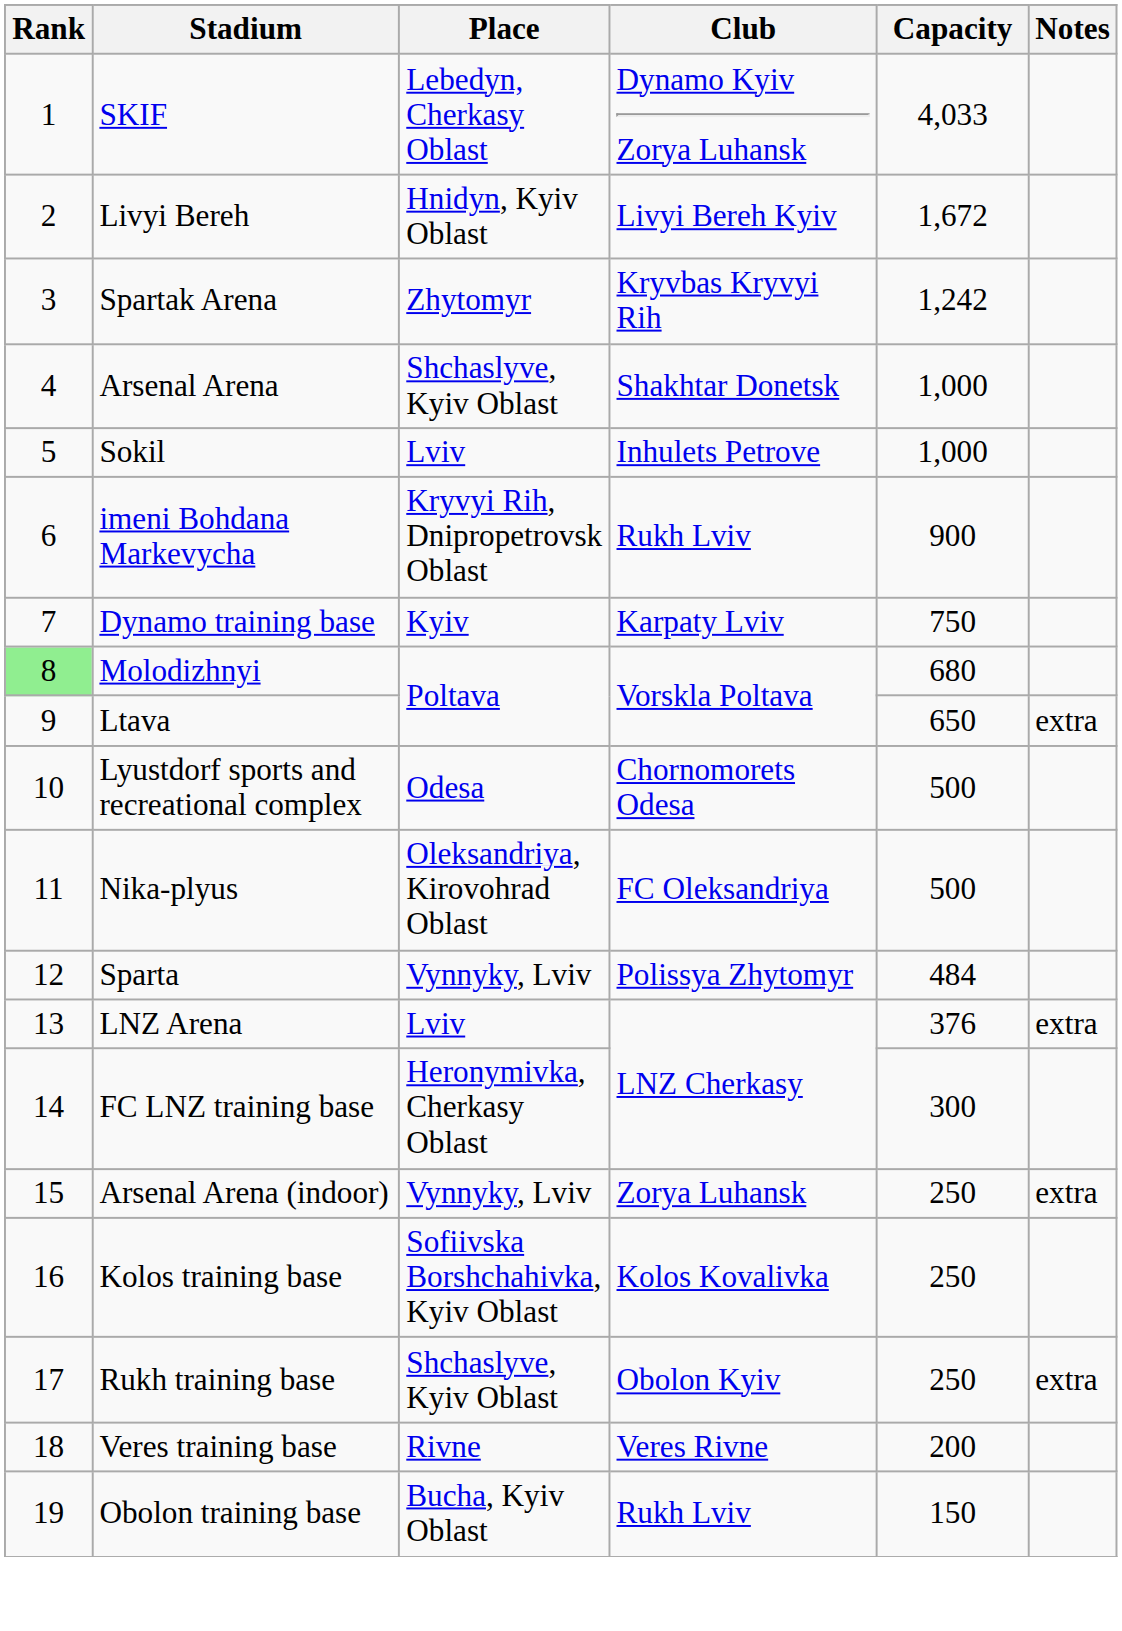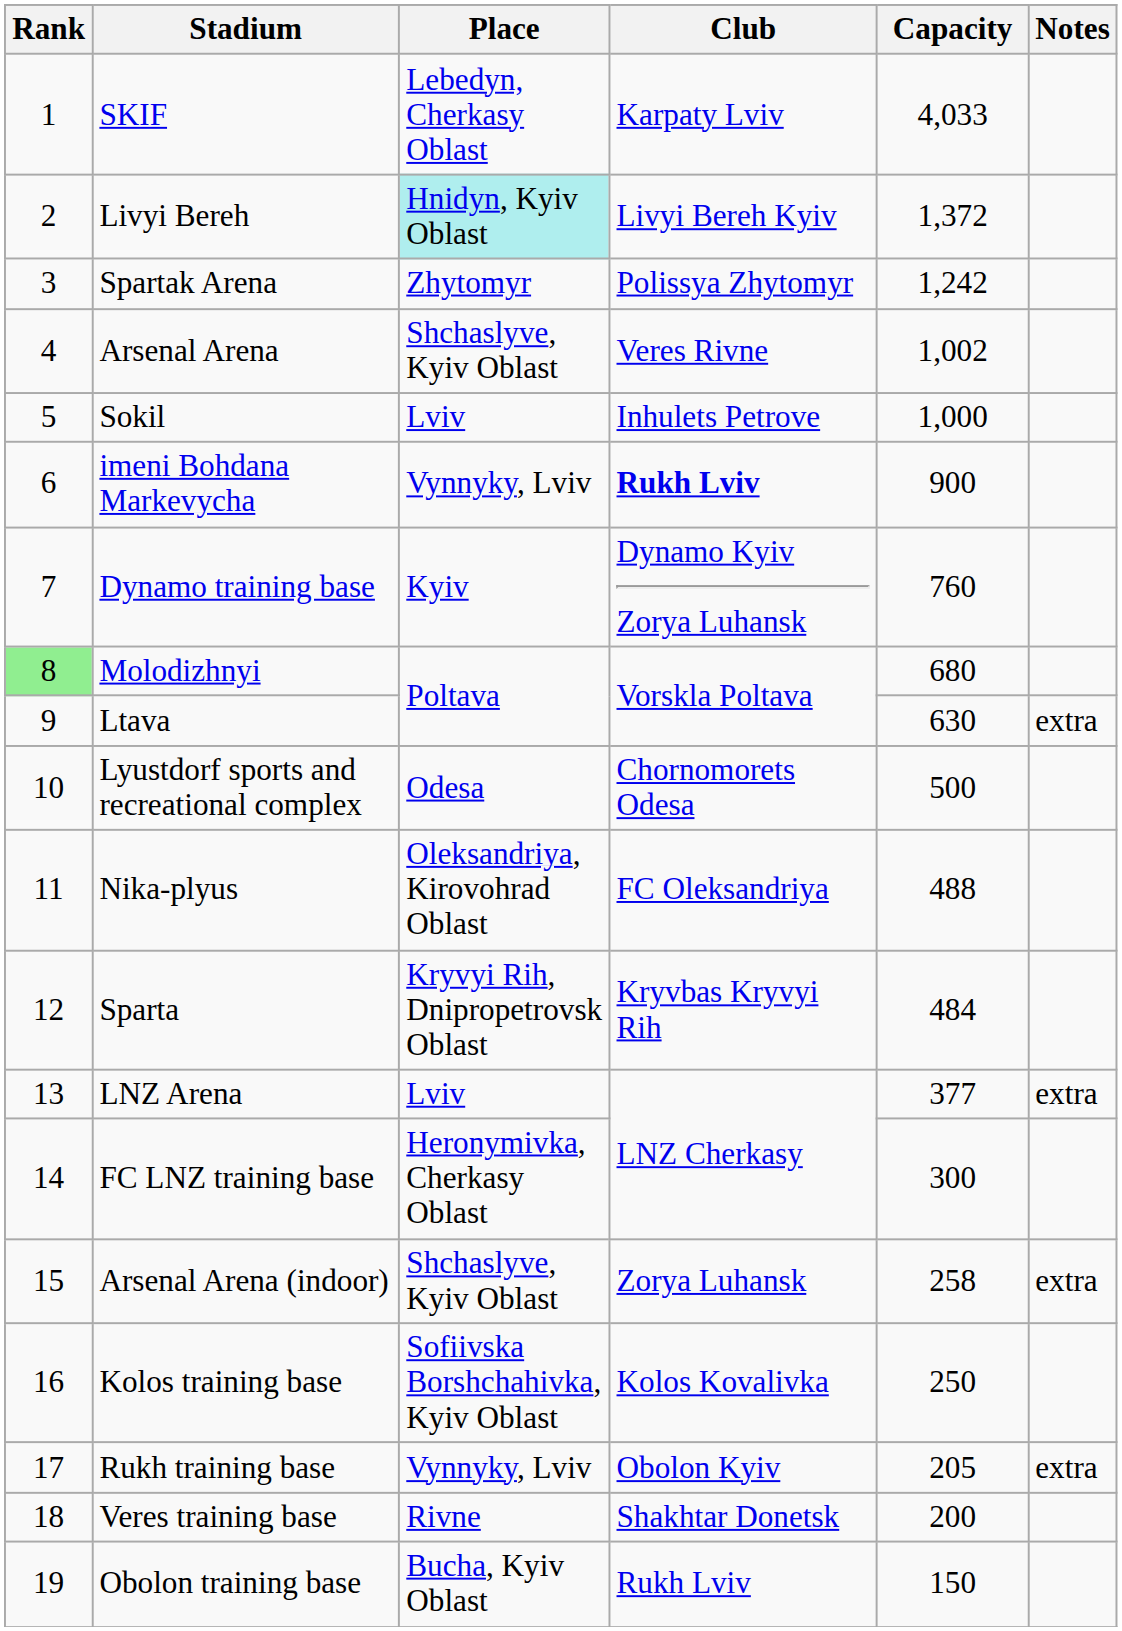 <table class="wikitable sortable" style="text-align:left;">
 <tr>
 <th width=18>Rank</th>
 <th width=150>Stadium</th>
 <th width=100>Place</th>
 <th width=130>Club</th>
 <th width=70>Capacity</th>
 <th class="unsortable">Notes</th>
 </tr>
 <tr>
 <td align=center rowspan=1>1</td>
 <td align=left rowspan=1><a href='#'>SKIF</a></td>
 <td rowspan=1><a href='#'>Lebedyn, Cherkasy Oblast</a></td>
-<td><a href='#'>Dynamo Kyiv</a><hr><a href='#'>Zorya Luhansk</a></td>
+<td><a href='#'>Karpaty Lviv</a></td>
 <td align=center rowspan=1>4,033</td>
 <td></td>
 </tr>
 <tr>
 <td align=center rowspan=1>2</td>
 <td align=left rowspan=1>Livyi Bereh</td>
-<td rowspan=1><a href='#'>Hnidyn</a>, Kyiv Oblast</td>
+<td rowspan=1 style="background: paleturquoise;"><a href='#'>Hnidyn</a>, Kyiv Oblast</td>
 <td><a href='#'>Livyi Bereh Kyiv</a></td>
-<td align=center rowspan=1>1,672</td>
+<td align=center rowspan=1>1,372</td>
 <td></td>
 </tr>
 <tr>
 <td align=center rowspan=1>3</td>
 <td align=left rowspan=1>Spartak Arena</td>
 <td rowspan=1><a href='#'>Zhytomyr</a></td>
-<td><a href='#'>Kryvbas Kryvyi Rih</a></td>
+<td><a href='#'>Polissya Zhytomyr</a></td>
 <td align=center rowspan=1>1,242</td>
 <td></td>
 </tr>
 <tr>
 <td align=center rowspan=1>4</td>
 <td align=left rowspan=1>Arsenal Arena</td>
 <td rowspan=1><a href='#'>Shchaslyve</a>, Kyiv Oblast</td>
-<td><a href='#'>Shakhtar Donetsk</a></td>
-<td align=center rowspan=1>1,000</td>
+<td><a href='#'>Veres Rivne</a></td>
+<td align=center rowspan=1>1,002</td>
 <td></td>
 </tr>
 <tr>
 <td align=center rowspan=1>5</td>
 <td align=left rowspan=1>Sokil</td>
 <td rowspan=1><a href='#'>Lviv</a></td>
 <td><a href='#'>Inhulets Petrove</a></td>
 <td align=center rowspan=1>1,000</td>
 <td></td>
 </tr>
 <tr>
 <td align=center rowspan=1>6</td>
 <td align=left rowspan=1><a href='#'>imeni Bohdana Markevycha</a></td>
-<td rowspan=1><a href='#'>Kryvyi Rih</a>, Dnipropetrovsk Oblast</td>
-<td><a href='#'>Rukh Lviv</a></td>
+<td rowspan=1><a href='#'>Vynnyky</a>, Lviv</td>
+<td><strong><a href='#'>Rukh Lviv</a></strong></td>
 <td align=center rowspan=1>900</td>
 <td></td>
 </tr>
 <tr>
 <td align=center rowspan=1>7</td>
 <td align=left rowspan=1><a href='#'>Dynamo training base</a></td>
 <td rowspan=1><a href='#'>Kyiv</a></td>
-<td><a href='#'>Karpaty Lviv</a></td>
-<td align=center rowspan=1>750</td>
+<td><a href='#'>Dynamo Kyiv</a><hr><a href='#'>Zorya Luhansk</a></td>
+<td align=center rowspan=1>760</td>
 <td></td>
 </tr>
 <tr>
 <td align=center rowspan=1 style="background: lightgreen;">8</td>
 <td align=left rowspan=1><a href='#'>Molodizhnyi</a></td>
 <td rowspan=2><a href='#'>Poltava</a></td>
 <td rowspan=2><a href='#'>Vorskla Poltava</a></td>
 <td align=center rowspan=1>680</td>
 <td></td>
 </tr>
 <tr>
 <td align=center rowspan=1>9</td>
 <td align=left rowspan=1>Ltava</td>
-<td align=center rowspan=1>650</td>
+<td align=center rowspan=1>630</td>
 <td>extra</td>
 </tr>
 <tr>
 <td align=center rowspan=1>10</td>
 <td align=left rowspan=1>Lyustdorf sports and recreational complex</td>
 <td rowspan=1><a href='#'>Odesa</a></td>
 <td><a href='#'>Chornomorets Odesa</a></td>
 <td align=center rowspan=1>500</td>
 <td></td>
 </tr>
 <tr>
 <td align=center rowspan=1>11</td>
 <td align=left rowspan=1>Nika-plyus</td>
 <td rowspan=1><a href='#'>Oleksandriya</a>, Kirovohrad Oblast</td>
 <td><a href='#'>FC Oleksandriya</a></td>
-<td align=center rowspan=1>500</td>
+<td align=center rowspan=1>488</td>
 <td></td>
 </tr>
 <tr>
 <td align=center rowspan=1>12</td>
 <td align=left rowspan=1>Sparta</td>
-<td rowspan=1><a href='#'>Vynnyky</a>, Lviv</td>
-<td><a href='#'>Polissya Zhytomyr</a></td>
+<td rowspan=1><a href='#'>Kryvyi Rih</a>, Dnipropetrovsk Oblast</td>
+<td><a href='#'>Kryvbas Kryvyi Rih</a></td>
 <td align=center rowspan=1>484</td>
 <td></td>
 </tr>
 <tr>
 <td align=center rowspan=1>13</td>
 <td align=left rowspan=1>LNZ Arena</td>
 <td rowspan=1><a href='#'>Lviv</a></td>
 <td rowspan=2><a href='#'>LNZ Cherkasy</a></td>
-<td align=center rowspan=1>376</td>
+<td align=center rowspan=1>377</td>
 <td>extra</td>
 </tr>
 <tr>
 <td align=center rowspan=1>14</td>
 <td align=left rowspan=1>FC LNZ training base</td>
 <td rowspan=1><a href='#'>Heronymivka</a>, Cherkasy Oblast</td>
 <td align=center rowspan=1>300</td>
 <td></td>
 </tr>
 <tr>
 <td align=center rowspan=1>15</td>
 <td align=left rowspan=1>Arsenal Arena (indoor)</td>
-<td rowspan=1><a href='#'>Vynnyky</a>, Lviv</td>
+<td rowspan=1><a href='#'>Shchaslyve</a>, Kyiv Oblast</td>
 <td><a href='#'>Zorya Luhansk</a></td>
-<td align=center rowspan=1>250</td>
+<td align=center rowspan=1>258</td>
 <td>extra</td>
 </tr>
 <tr>
 <td align=center rowspan=1>16</td>
 <td align=left rowspan=1>Kolos training base</td>
 <td rowspan=1><a href='#'>Sofiivska Borshchahivka</a>, Kyiv Oblast</td>
 <td><a href='#'>Kolos Kovalivka</a></td>
 <td align=center rowspan=1>250</td>
 <td></td>
 </tr>
 <tr>
 <td align=center rowspan=1>17</td>
 <td align=left rowspan=1>Rukh training base</td>
-<td rowspan=1><a href='#'>Shchaslyve</a>, Kyiv Oblast</td>
+<td rowspan=1><a href='#'>Vynnyky</a>, Lviv</td>
 <td><a href='#'>Obolon Kyiv</a></td>
-<td align=center rowspan=1>250</td>
+<td align=center rowspan=1>205</td>
 <td>extra</td>
 </tr>
 <tr>
 <td align=center rowspan=1>18</td>
 <td align=left rowspan=1>Veres training base</td>
 <td rowspan=1><a href='#'>Rivne</a></td>
-<td><a href='#'>Veres Rivne</a></td>
+<td><a href='#'>Shakhtar Donetsk</a></td>
 <td align=center rowspan=1>200</td>
 <td></td>
 </tr>
 <tr>
 <td align=center rowspan=1>19</td>
 <td align=left rowspan=1>Obolon training base</td>
 <td rowspan=1><a href='#'>Bucha</a>, Kyiv Oblast</td>
 <td><a href='#'>Rukh Lviv</a></td>
 <td align=center rowspan=1>150</td>
 <td></td>
 </tr>
 <tr>
 </tr>
 </table>
